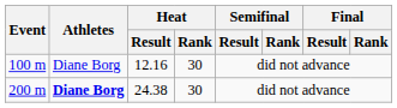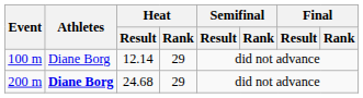 <table class="wikitable" border="1" style="font-size:90%">
 <tr>
 <th rowspan="2">Event</th>
 <th rowspan="2">Athletes</th>
 <th colspan="2">Heat</th>
 <th colspan="2">Semifinal</th>
 <th colspan="2">Final</th>
 </tr>
 <tr>
 <th>Result</th>
 <th>Rank</th>
 <th>Result</th>
 <th>Rank</th>
 <th>Result</th>
 <th>Rank</th>
 </tr>
 <tr>
 <td><a href='#'>100 m</a></td>
 <td><a href='#'>Diane Borg</a></td>
-<td align=center>12.16</td>
-<td align=center>30</td>
+<td align=center>12.14</td>
+<td align=center>29</td>
 <td align=center colspan="4">did not advance</td>
 </tr>
 <tr>
 <td><a href='#'>200 m</a></td>
 <td><strong><a href='#'>Diane Borg</a></strong></td>
-<td align=center>24.38</td>
-<td align=center>30</td>
+<td align=center>24.68</td>
+<td align=center>29</td>
 <td align=center colspan="4">did not advance</td>
 </tr>
 </table>
